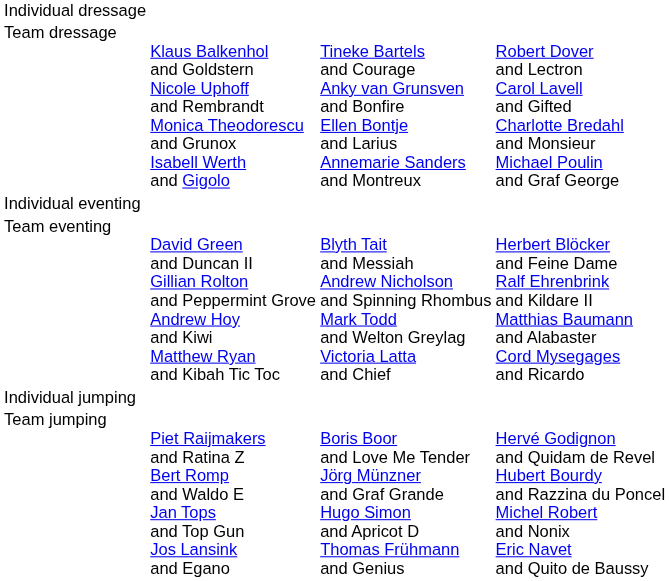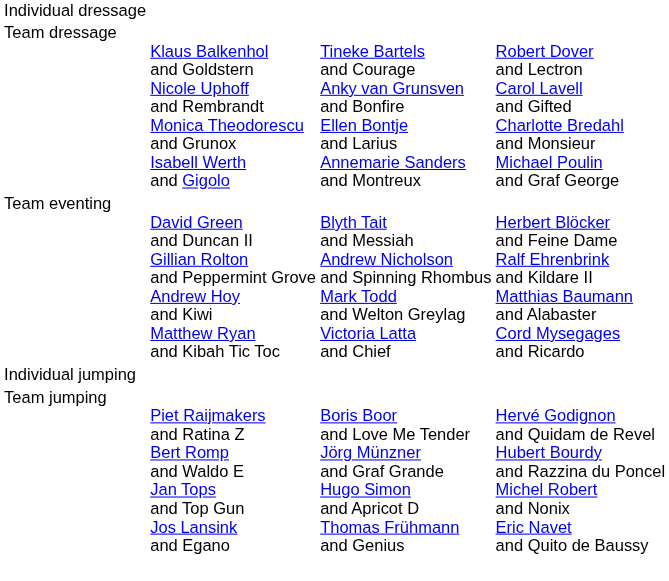 <table>
 <tr valign="top">
 <td>Individual dressage<br></td>
 <td></td>
 <td></td>
 <td></td>
 </tr>
 <tr valign="top">
 <td>Team dressage<br></td>
 <td><br><a href='#'>Klaus Balkenhol</a> <br> and Goldstern <br> <a href='#'>Nicole Uphoff</a> <br> and Rembrandt <br> <a href='#'>Monica Theodorescu</a> <br> and Grunox <br> <a href='#'>Isabell Werth</a> <br> and <a href='#'>Gigolo</a></td>
 <td><br><a href='#'>Tineke Bartels</a> <br> and Courage <br> <a href='#'>Anky van Grunsven</a> <br> and Bonfire <br> <a href='#'>Ellen Bontje</a> <br> and Larius <br> <a href='#'>Annemarie Sanders</a> <br> and Montreux</td>
 <td><br><a href='#'>Robert Dover</a> <br> and Lectron <br> <a href='#'>Carol Lavell</a> <br> and Gifted <br> <a href='#'>Charlotte Bredahl</a> <br> and Monsieur <br> <a href='#'>Michael Poulin</a> <br> and Graf George</td>
-</tr>
-<tr valign="top">
-<td>Individual eventing<br></td>
-<td></td>
-<td></td>
-<td></td>
 </tr>
 <tr valign="top">
 <td>Team eventing<br></td>
 <td> <br> <a href='#'>David Green</a> <br> and Duncan II <br> <a href='#'>Gillian Rolton</a> <br> and Peppermint Grove <br> <a href='#'>Andrew Hoy</a> <br> and Kiwi <br> <a href='#'>Matthew Ryan</a> <br> and Kibah Tic Toc</td>
 <td> <br><a href='#'>Blyth Tait</a> <br> and Messiah <br> <a href='#'>Andrew Nicholson</a> <br> and Spinning Rhombus <br> <a href='#'>Mark Todd</a> <br> and Welton Greylag <br> <a href='#'>Victoria Latta</a> <br> and Chief</td>
 <td> <br><a href='#'>Herbert Blöcker</a> <br> and Feine Dame <br> <a href='#'>Ralf Ehrenbrink</a> <br> and Kildare II <br> <a href='#'>Matthias Baumann</a> <br> and Alabaster <br> <a href='#'>Cord Mysegages</a> <br> and Ricardo</td>
 </tr>
 <tr valign="top">
 <td>Individual jumping<br></td>
 <td></td>
 <td></td>
 <td></td>
 </tr>
 <tr valign="top">
 <td>Team jumping<br></td>
 <td> <br> <a href='#'>Piet Raijmakers</a> <br> and Ratina Z <br> <a href='#'>Bert Romp</a> <br> and Waldo E <br>  <a href='#'>Jan Tops</a> <br> and Top Gun <br> <a href='#'>Jos Lansink</a> <br> and Egano</td>
 <td> <br> <a href='#'>Boris Boor</a> <br> and Love Me Tender <br> <a href='#'>Jörg Münzner</a> <br> and Graf Grande <br> <a href='#'>Hugo Simon</a> <br> and Apricot D <br> <a href='#'>Thomas Frühmann</a> <br> and Genius</td>
 <td> <br><a href='#'>Hervé Godignon</a> <br> and Quidam de Revel <br> <a href='#'>Hubert Bourdy</a> <br> and Razzina du Poncel <br> <a href='#'>Michel Robert</a> <br> and Nonix <br> <a href='#'>Eric Navet</a> <br> and Quito de Baussy</td>
 </tr>
 </table>
